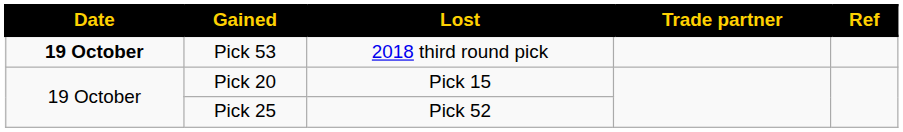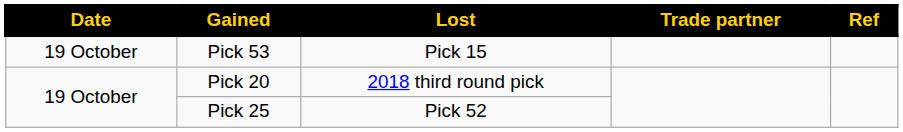 <table class="wikitable" style="text-align:center; font-size:100%; width:60%;">
 <tr>
 <th style="background:black; color:#FED102; border: solid black 2px;">Date</th>
 <th style="background:black; color:#FED102; border: solid black 2px;">Gained</th>
 <th style="background:black; color:#FED102; border: solid black 2px;">Lost</th>
 <th style="background:black; color:#FED102; border: solid black 2px;">Trade partner</th>
 <th style="background:black; color:#FED102; border: solid black 2px;">Ref</th>
 </tr>
 <tr>
-<td><strong>19 October</strong></td>
+<td>19 October</td>
 <td>Pick 53</td>
-<td><a href='#'>2018</a> third round pick</td>
+<td>Pick 15</td>
 <td></td>
 <td></td>
 </tr>
 <tr>
 <td rowspan=2>19 October</td>
 <td>Pick 20</td>
-<td>Pick 15</td>
+<td><a href='#'>2018</a> third round pick</td>
 <td rowspan=2></td>
 <td rowspan=2></td>
 </tr>
 <tr>
 <td>Pick 25</td>
 <td>Pick 52</td>
 </tr>
 </table>
